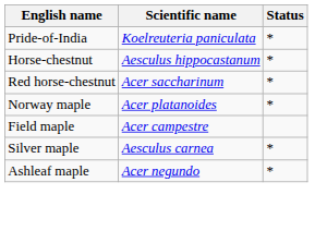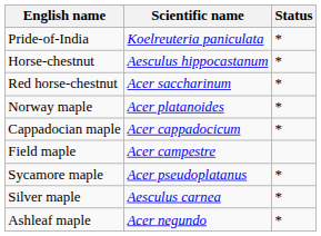 <table class="wikitable" |>
 <tr>
 <th>English name</th>
 <th>Scientific name</th>
 <th>Status</th>
 </tr>
 <tr>
 <td>Pride-of-India</td>
 <td><em><a href='#'>Koelreuteria paniculata</a></em></td>
 <td>*</td>
 </tr>
 <tr>
 <td>Horse-chestnut</td>
 <td><em><a href='#'>Aesculus hippocastanum</a></em></td>
 <td>*</td>
 </tr>
 <tr>
 <td>Red horse-chestnut</td>
 <td><em><a href='#'>Acer saccharinum</a></em></td>
 <td>*</td>
 </tr>
 <tr>
 <td>Norway maple</td>
 <td><em><a href='#'>Acer platanoides</a></em></td>
 <td>*</td>
 </tr>
 <tr>
+<td>Cappadocian maple</td>
+<td><em><a href='#'>Acer cappadocicum</a></em></td>
+<td>*</td>
+</tr>
+<tr>
 <td>Field maple</td>
 <td><em><a href='#'>Acer campestre</a></em></td>
 <td></td>
+</tr>
+<tr>
+<td>Sycamore maple</td>
+<td><em><a href='#'>Acer pseudoplatanus</a></em></td>
+<td>*</td>
 </tr>
 <tr>
 <td>Silver maple</td>
 <td><em><a href='#'>Aesculus carnea</a></em></td>
 <td>*</td>
 </tr>
 <tr>
 <td>Ashleaf maple</td>
 <td><em><a href='#'>Acer negundo</a></em></td>
 <td>*</td>
 </tr>
 </table>
